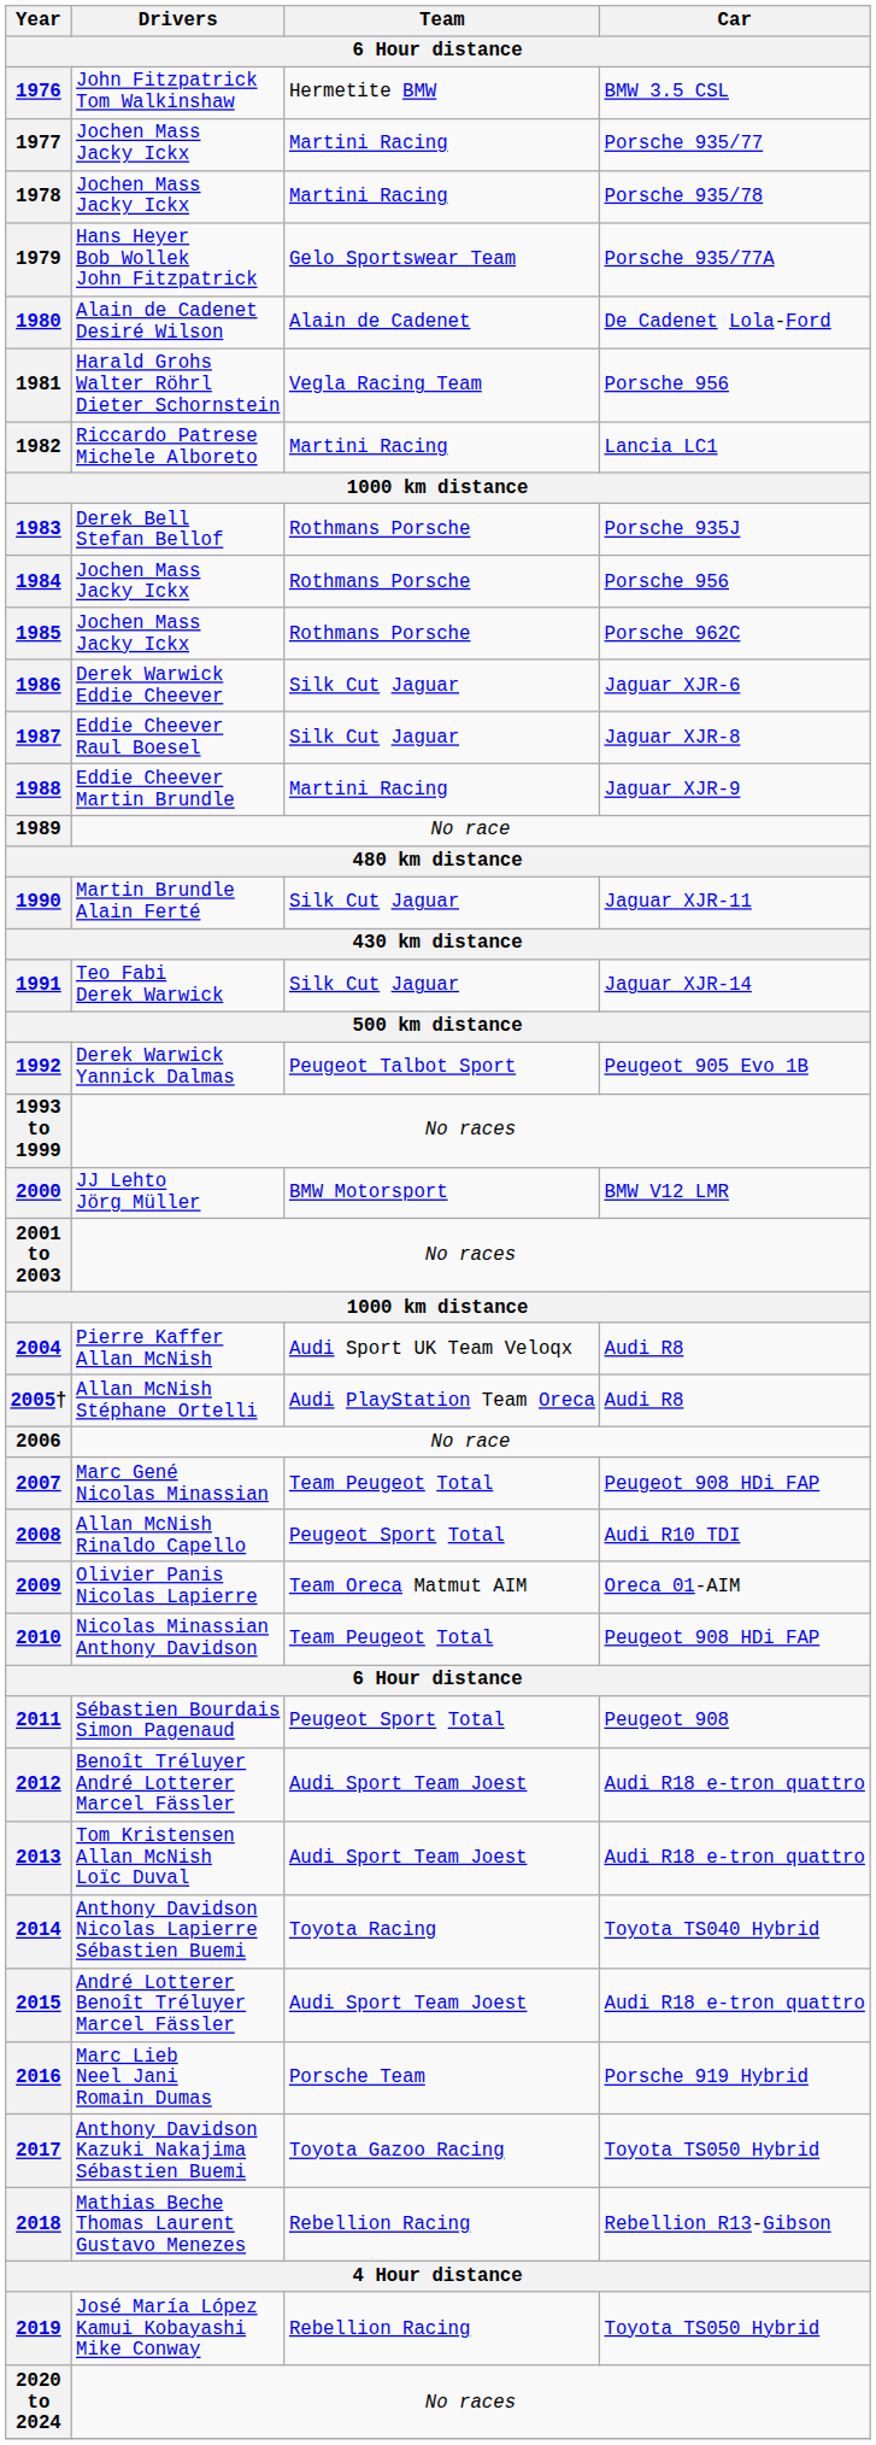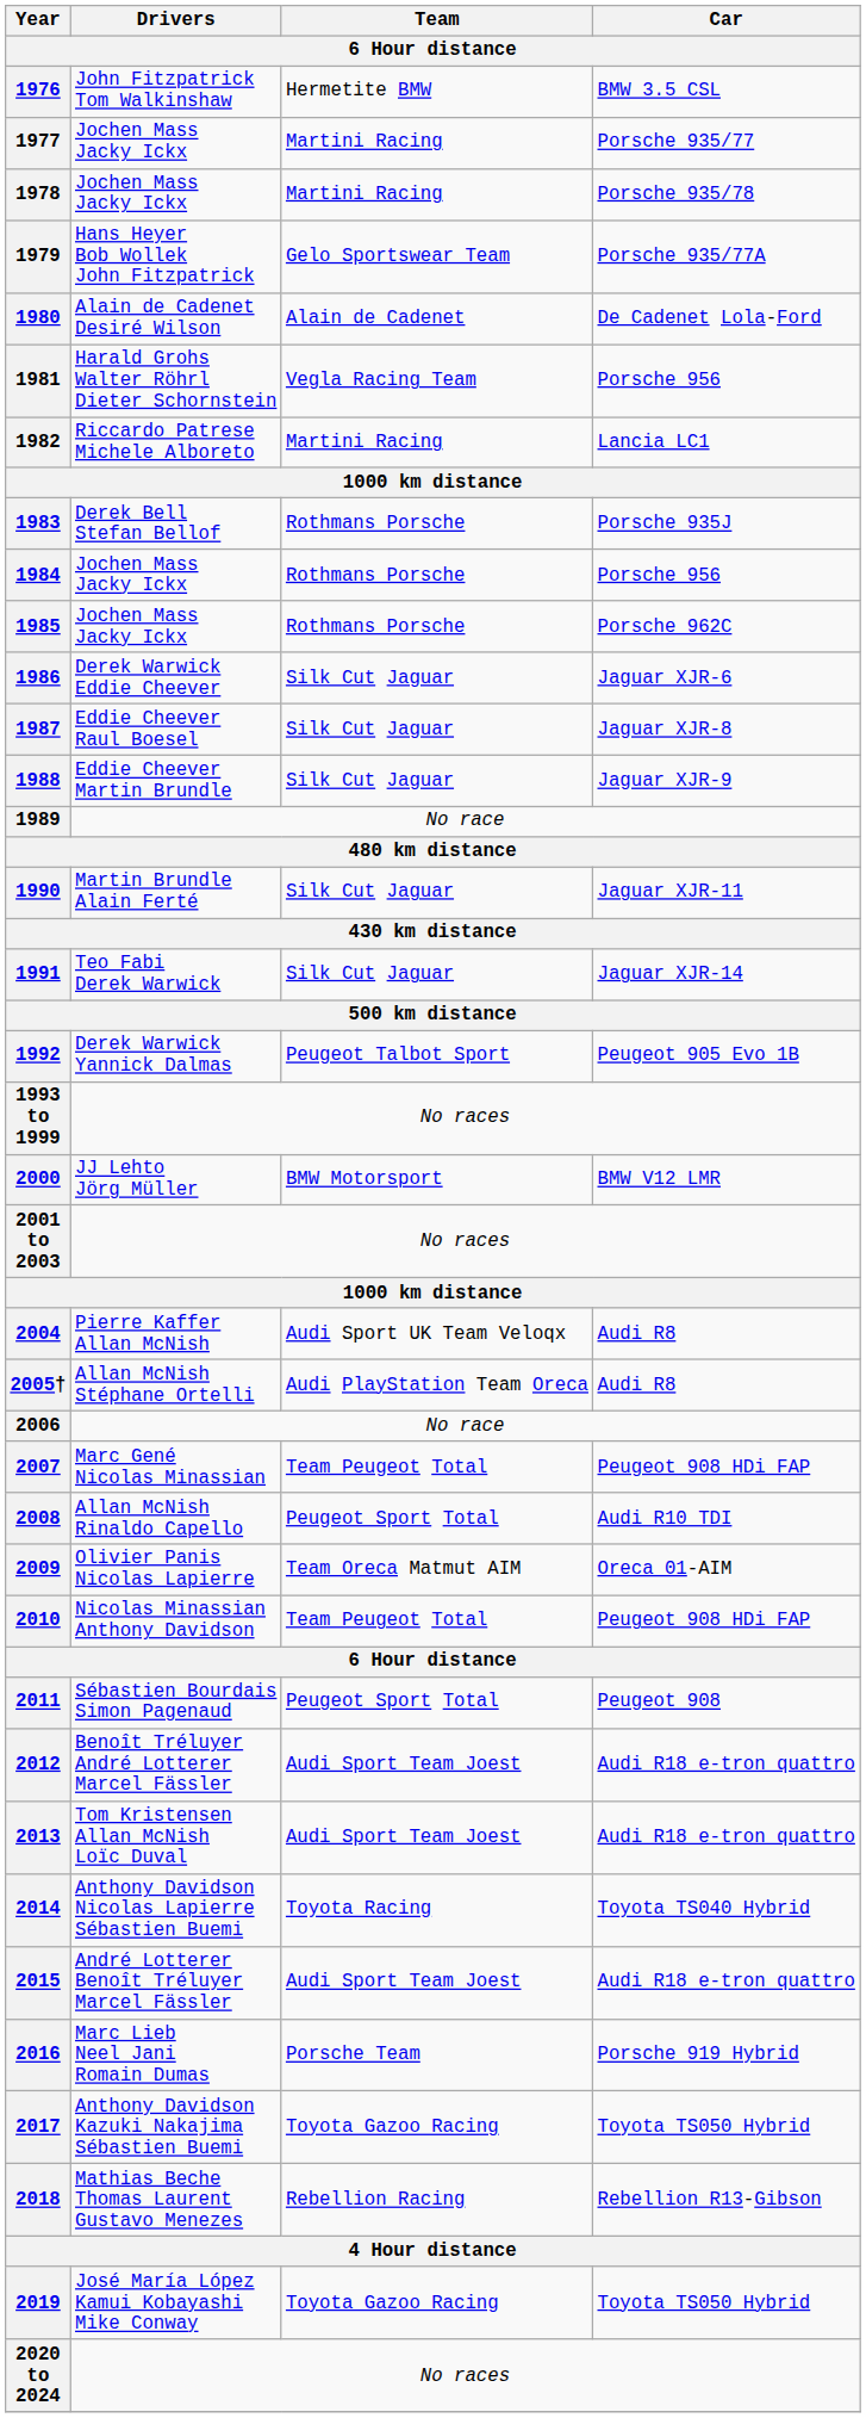 <table class="wikitable" style="font-size: 95%;">
 <tr>
 <th>Year</th>
 <th>Drivers</th>
 <th>Team</th>
 <th>Car</th>
 </tr>
 <tr>
 <th colspan=4>6 Hour distance</th>
 </tr>
 <tr>
 <th><a href='#'>1976</a></th>
 <td> <a href='#'>John Fitzpatrick</a><br> <a href='#'>Tom Walkinshaw</a></td>
 <td> Hermetite <a href='#'>BMW</a></td>
 <td><a href='#'>BMW 3.5 CSL</a></td>
 </tr>
 <tr>
 <th>1977</th>
 <td> <a href='#'>Jochen Mass</a><br> <a href='#'>Jacky Ickx</a></td>
 <td> <a href='#'>Martini Racing</a></td>
 <td><a href='#'>Porsche 935/77</a></td>
 </tr>
 <tr>
 <th>1978</th>
 <td> <a href='#'>Jochen Mass</a><br> <a href='#'>Jacky Ickx</a></td>
 <td> <a href='#'>Martini Racing</a></td>
 <td><a href='#'>Porsche 935/78</a></td>
 </tr>
 <tr>
 <th>1979</th>
 <td> <a href='#'>Hans Heyer</a><br> <a href='#'>Bob Wollek</a><br> <a href='#'>John Fitzpatrick</a></td>
 <td> <a href='#'>Gelo Sportswear Team</a></td>
 <td><a href='#'>Porsche 935/77A</a></td>
 </tr>
 <tr>
 <th><a href='#'>1980</a></th>
 <td> <a href='#'>Alain de Cadenet</a><br> <a href='#'>Desiré Wilson</a></td>
 <td> <a href='#'>Alain de Cadenet</a></td>
 <td><a href='#'>De Cadenet</a> <a href='#'>Lola</a>-<a href='#'>Ford</a></td>
 </tr>
 <tr>
 <th>1981</th>
 <td> <a href='#'>Harald Grohs</a><br> <a href='#'>Walter Röhrl</a><br> <a href='#'>Dieter Schornstein</a></td>
 <td> <a href='#'>Vegla Racing Team</a></td>
 <td><a href='#'>Porsche 956</a></td>
 </tr>
 <tr>
 <th>1982</th>
 <td> <a href='#'>Riccardo Patrese</a><br> <a href='#'>Michele Alboreto</a></td>
 <td> <a href='#'>Martini Racing</a></td>
 <td><a href='#'>Lancia LC1</a></td>
 </tr>
 <tr>
 <th colspan=4>1000 km distance</th>
 </tr>
 <tr>
 <th><a href='#'>1983</a></th>
 <td> <a href='#'>Derek Bell</a><br> <a href='#'>Stefan Bellof</a></td>
 <td> <a href='#'>Rothmans Porsche</a></td>
 <td><a href='#'>Porsche 935J</a></td>
 </tr>
 <tr>
 <th><a href='#'>1984</a></th>
 <td> <a href='#'>Jochen Mass</a><br> <a href='#'>Jacky Ickx</a></td>
 <td> <a href='#'>Rothmans Porsche</a></td>
 <td><a href='#'>Porsche 956</a></td>
 </tr>
 <tr>
 <th><a href='#'>1985</a></th>
 <td> <a href='#'>Jochen Mass</a><br> <a href='#'>Jacky Ickx</a></td>
 <td> <a href='#'>Rothmans Porsche</a></td>
 <td><a href='#'>Porsche 962C</a></td>
 </tr>
 <tr>
 <th><a href='#'>1986</a></th>
 <td> <a href='#'>Derek Warwick</a><br> <a href='#'>Eddie Cheever</a></td>
 <td> <a href='#'>Silk Cut</a> <a href='#'>Jaguar</a></td>
 <td><a href='#'>Jaguar XJR-6</a></td>
 </tr>
 <tr>
 <th><a href='#'>1987</a></th>
 <td> <a href='#'>Eddie Cheever</a><br> <a href='#'>Raul Boesel</a></td>
 <td> <a href='#'>Silk Cut</a> <a href='#'>Jaguar</a></td>
 <td><a href='#'>Jaguar XJR-8</a></td>
 </tr>
 <tr>
 <th><a href='#'>1988</a></th>
 <td> <a href='#'>Eddie Cheever</a><br> <a href='#'>Martin Brundle</a></td>
-<td> <a href='#'>Martini Racing</a></td>
+<td> <a href='#'>Silk Cut</a> <a href='#'>Jaguar</a></td>
 <td><a href='#'>Jaguar XJR-9</a></td>
 </tr>
 <tr>
 <th>1989</th>
 <td colspan=3 align="center"><em>No race</em></td>
 </tr>
 <tr>
 <th colspan=4>480 km distance</th>
 </tr>
 <tr>
 <th><a href='#'>1990</a></th>
 <td> <a href='#'>Martin Brundle</a><br> <a href='#'>Alain Ferté</a></td>
 <td> <a href='#'>Silk Cut</a> <a href='#'>Jaguar</a></td>
 <td><a href='#'>Jaguar XJR-11</a></td>
 </tr>
 <tr>
 <th colspan=4>430 km distance</th>
 </tr>
 <tr>
 <th><a href='#'>1991</a></th>
 <td> <a href='#'>Teo Fabi</a><br> <a href='#'>Derek Warwick</a></td>
 <td> <a href='#'>Silk Cut</a> <a href='#'>Jaguar</a></td>
 <td><a href='#'>Jaguar XJR-14</a></td>
 </tr>
 <tr>
 <th colspan=4>500 km distance</th>
 </tr>
 <tr>
 <th><a href='#'>1992</a></th>
 <td> <a href='#'>Derek Warwick</a><br> <a href='#'>Yannick Dalmas</a></td>
 <td> <a href='#'>Peugeot Talbot Sport</a></td>
 <td><a href='#'>Peugeot 905 Evo 1B</a></td>
 </tr>
 <tr>
 <th>1993<br>to<br>1999</th>
 <td colspan=3 align="center"><em>No races</em></td>
 </tr>
 <tr>
 <th><a href='#'>2000</a></th>
 <td> <a href='#'>JJ Lehto</a><br> <a href='#'>Jörg Müller</a></td>
 <td> <a href='#'>BMW Motorsport</a></td>
 <td><a href='#'>BMW V12 LMR</a></td>
 </tr>
 <tr>
 <th>2001<br>to<br>2003</th>
 <td colspan=3 align="center"><em>No races</em></td>
 </tr>
 <tr>
 <th colspan=4>1000 km distance</th>
 </tr>
 <tr>
 <th><a href='#'>2004</a></th>
 <td> <a href='#'>Pierre Kaffer</a><br> <a href='#'>Allan McNish</a></td>
 <td> <a href='#'>Audi</a> Sport UK Team Veloqx</td>
 <td><a href='#'>Audi R8</a></td>
 </tr>
 <tr>
 <th><a href='#'>2005</a>†</th>
 <td> <a href='#'>Allan McNish</a><br> <a href='#'>Stéphane Ortelli</a></td>
 <td> <a href='#'>Audi</a> <a href='#'>PlayStation</a> Team <a href='#'>Oreca</a></td>
 <td><a href='#'>Audi R8</a></td>
 </tr>
 <tr>
 <th>2006</th>
 <td colspan=3 align="center"><em>No race</em></td>
 </tr>
 <tr>
 <th><a href='#'>2007</a></th>
 <td> <a href='#'>Marc Gené</a><br> <a href='#'>Nicolas Minassian</a></td>
 <td> <a href='#'>Team Peugeot</a> <a href='#'>Total</a></td>
 <td><a href='#'>Peugeot 908 HDi FAP</a></td>
 </tr>
 <tr>
 <th><a href='#'>2008</a></th>
 <td> <a href='#'>Allan McNish</a><br> <a href='#'>Rinaldo Capello</a></td>
 <td> <a href='#'>Peugeot Sport</a> <a href='#'>Total</a></td>
 <td><a href='#'>Audi R10 TDI</a></td>
 </tr>
 <tr>
 <th><a href='#'>2009</a></th>
 <td> <a href='#'>Olivier Panis</a><br> <a href='#'>Nicolas Lapierre</a></td>
 <td> <a href='#'>Team Oreca</a> Matmut AIM</td>
 <td><a href='#'>Oreca 01</a>-AIM</td>
 </tr>
 <tr>
 <th><a href='#'>2010</a></th>
 <td> <a href='#'>Nicolas Minassian</a><br> <a href='#'>Anthony Davidson</a></td>
 <td> <a href='#'>Team Peugeot</a> <a href='#'>Total</a></td>
 <td><a href='#'>Peugeot 908 HDi FAP</a></td>
 </tr>
 <tr>
 <th colspan=4>6 Hour distance</th>
 </tr>
 <tr>
 <th><a href='#'>2011</a></th>
 <td> <a href='#'>Sébastien Bourdais</a><br> <a href='#'>Simon Pagenaud</a></td>
 <td> <a href='#'>Peugeot Sport</a> <a href='#'>Total</a></td>
 <td><a href='#'>Peugeot 908</a></td>
 </tr>
 <tr>
 <th><a href='#'>2012</a></th>
 <td> <a href='#'>Benoît Tréluyer</a><br> <a href='#'>André Lotterer</a><br> <a href='#'>Marcel Fässler</a></td>
 <td> <a href='#'>Audi Sport Team Joest</a></td>
 <td><a href='#'>Audi R18 e-tron quattro</a></td>
 </tr>
 <tr>
 <th><a href='#'>2013</a></th>
 <td> <a href='#'>Tom Kristensen</a><br> <a href='#'>Allan McNish</a><br> <a href='#'>Loïc Duval</a></td>
 <td> <a href='#'>Audi Sport Team Joest</a></td>
 <td><a href='#'>Audi R18 e-tron quattro</a></td>
 </tr>
 <tr>
 <th><a href='#'>2014</a></th>
 <td> <a href='#'>Anthony Davidson</a><br> <a href='#'>Nicolas Lapierre</a><br> <a href='#'>Sébastien Buemi</a></td>
 <td> <a href='#'>Toyota Racing</a></td>
 <td><a href='#'>Toyota TS040 Hybrid</a></td>
 </tr>
 <tr>
 <th><a href='#'>2015</a></th>
 <td> <a href='#'>André Lotterer</a><br> <a href='#'>Benoît Tréluyer</a><br> <a href='#'>Marcel Fässler</a></td>
 <td> <a href='#'>Audi Sport Team Joest</a></td>
 <td><a href='#'>Audi R18 e-tron quattro</a></td>
 </tr>
 <tr>
 <th><a href='#'>2016</a></th>
 <td> <a href='#'>Marc Lieb</a><br> <a href='#'>Neel Jani</a><br> <a href='#'>Romain Dumas</a></td>
 <td> <a href='#'>Porsche Team</a></td>
 <td><a href='#'>Porsche 919 Hybrid</a></td>
 </tr>
 <tr>
 <th><a href='#'>2017</a></th>
 <td> <a href='#'>Anthony Davidson</a><br> <a href='#'>Kazuki Nakajima</a><br> <a href='#'>Sébastien Buemi</a></td>
 <td> <a href='#'>Toyota Gazoo Racing</a></td>
 <td><a href='#'>Toyota TS050 Hybrid</a></td>
 </tr>
 <tr>
 <th><a href='#'>2018</a></th>
 <td> <a href='#'>Mathias Beche</a><br> <a href='#'>Thomas Laurent</a><br> <a href='#'>Gustavo Menezes</a></td>
 <td> <a href='#'>Rebellion Racing</a></td>
 <td><a href='#'>Rebellion R13</a>-<a href='#'>Gibson</a></td>
 </tr>
 <tr>
 <th colspan=4>4 Hour distance</th>
 </tr>
 <tr>
 <th><a href='#'>2019</a></th>
 <td> <a href='#'>José María López</a> <br> <a href='#'>Kamui Kobayashi</a><br> <a href='#'>Mike Conway</a></td>
-<td> <a href='#'>Rebellion Racing</a></td>
+<td> <a href='#'>Toyota Gazoo Racing</a></td>
 <td><a href='#'>Toyota TS050 Hybrid</a></td>
 </tr>
 <tr>
 <th>2020<br>to<br>2024</th>
 <td colspan=3 align="center"><em>No races</em></td>
 </tr>
 <tr>
 </tr>
 </table>
